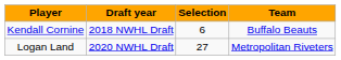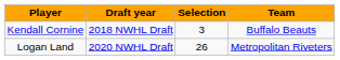 <table class="wikitable" style="text-align:center;">
 <tr align="center"  style=" background:orange;color:black;">
 <td><strong>Player</strong></td>
 <td><strong>Draft year</strong></td>
 <td><strong>Selection</strong></td>
 <td><strong>Team</strong></td>
 </tr>
 <tr align="center" bgcolor="">
 <td><a href='#'>Kendall Cornine</a></td>
 <td><a href='#'>2018 NWHL Draft</a></td>
-<td>6</td>
+<td>3</td>
 <td><a href='#'>Buffalo Beauts</a></td>
 </tr>
 <tr align="center" bgcolor="">
 <td>Logan Land</td>
 <td><a href='#'>2020 NWHL Draft</a></td>
-<td>27</td>
+<td>26</td>
 <td><a href='#'>Metropolitan Riveters</a></td>
 </tr>
 </table>
